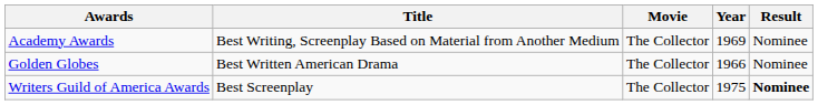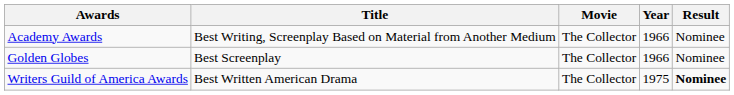 <table class="wikitable">
 <tr>
 <th>Awards</th>
 <th>Title</th>
 <th>Movie</th>
 <th>Year</th>
 <th>Result</th>
 </tr>
 <tr>
 <td><a href='#'>Academy Awards</a></td>
 <td>Best Writing, Screenplay Based on Material from Another Medium</td>
 <td>The Collector</td>
-<td>1969</td>
+<td>1966</td>
 <td>Nominee</td>
 </tr>
 <tr>
 <td><a href='#'>Golden Globes</a></td>
-<td>Best Written American Drama</td>
+<td>Best Screenplay</td>
 <td>The Collector</td>
 <td>1966</td>
 <td>Nominee</td>
 </tr>
 <tr>
 <td><a href='#'>Writers Guild of America Awards</a></td>
-<td>Best Screenplay</td>
+<td>Best Written American Drama</td>
 <td>The Collector</td>
 <td>1975</td>
 <td><strong>Nominee</strong></td>
 </tr>
 </table>
